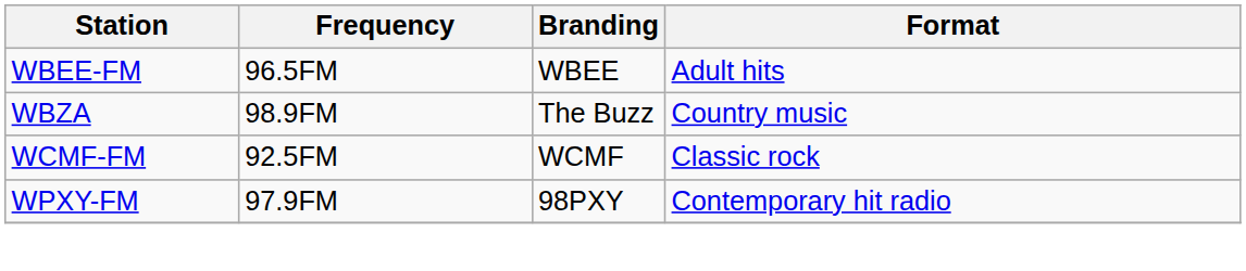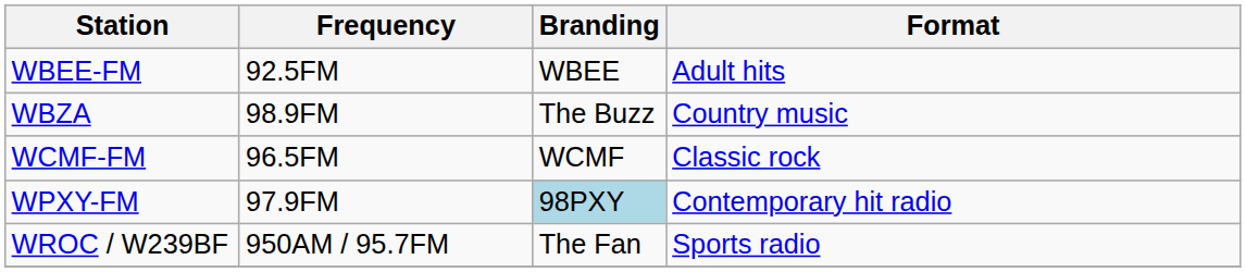 <table class="wikitable sortable" style="width:45em;">
 <tr>
 <th style="width:20%">Station</th>
 <th style="width:25%">Frequency</th>
 <th style="width:5%">Branding</th>
 <th style="width:50%">Format</th>
 </tr>
 <tr>
 <td><a href='#'>WBEE-FM</a></td>
-<td>96.5FM</td>
+<td>92.5FM</td>
 <td>WBEE</td>
 <td><a href='#'>Adult hits</a></td>
 </tr>
 <tr>
 <td><a href='#'>WBZA</a></td>
 <td>98.9FM</td>
 <td>The Buzz</td>
 <td><a href='#'>Country music</a></td>
 </tr>
 <tr>
 <td><a href='#'>WCMF-FM</a></td>
-<td>92.5FM</td>
+<td>96.5FM</td>
 <td>WCMF</td>
 <td><a href='#'>Classic rock</a></td>
 </tr>
 <tr>
 <td><a href='#'>WPXY-FM</a></td>
 <td>97.9FM</td>
-<td>98PXY</td>
+<td style="background: lightblue;">98PXY</td>
 <td><a href='#'>Contemporary hit radio</a></td>
+</tr>
+<tr>
+<td><a href='#'>WROC</a> / W239BF</td>
+<td>950AM / 95.7FM</td>
+<td>The Fan</td>
+<td><a href='#'>Sports radio</a></td>
 </tr>
 <tr>
 </tr>
 </table>
